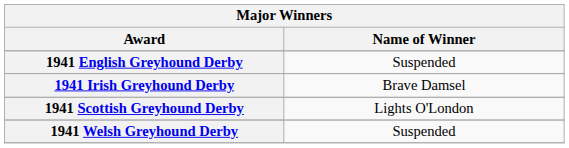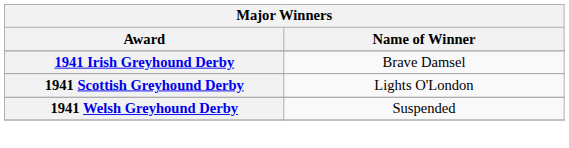 <table class="wikitable">
 <tr>
 <th colspan="2">Major Winners</th>
 </tr>
 <tr>
 <th width=300>Award</th>
 <th width=300>Name of Winner</th>
 </tr>
 <tr>
-</tr>
-<tr align=center>
-<th>1941 <a href='#'>English Greyhound Derby</a></th>
-<td>Suspended</td>
 </tr>
 <tr>
 </tr>
 <tr align=center>
 <th><a href='#'>1941 Irish Greyhound Derby</a></th>
 <td>Brave Damsel</td>
 </tr>
 <tr>
 </tr>
 <tr align=center>
 <th>1941 <a href='#'>Scottish Greyhound Derby</a></th>
 <td>Lights O'London</td>
 </tr>
 <tr>
 </tr>
 <tr align=center>
 <th>1941 <a href='#'>Welsh Greyhound Derby</a></th>
 <td>Suspended</td>
 </tr>
 <tr>
 </tr>
 </table>
